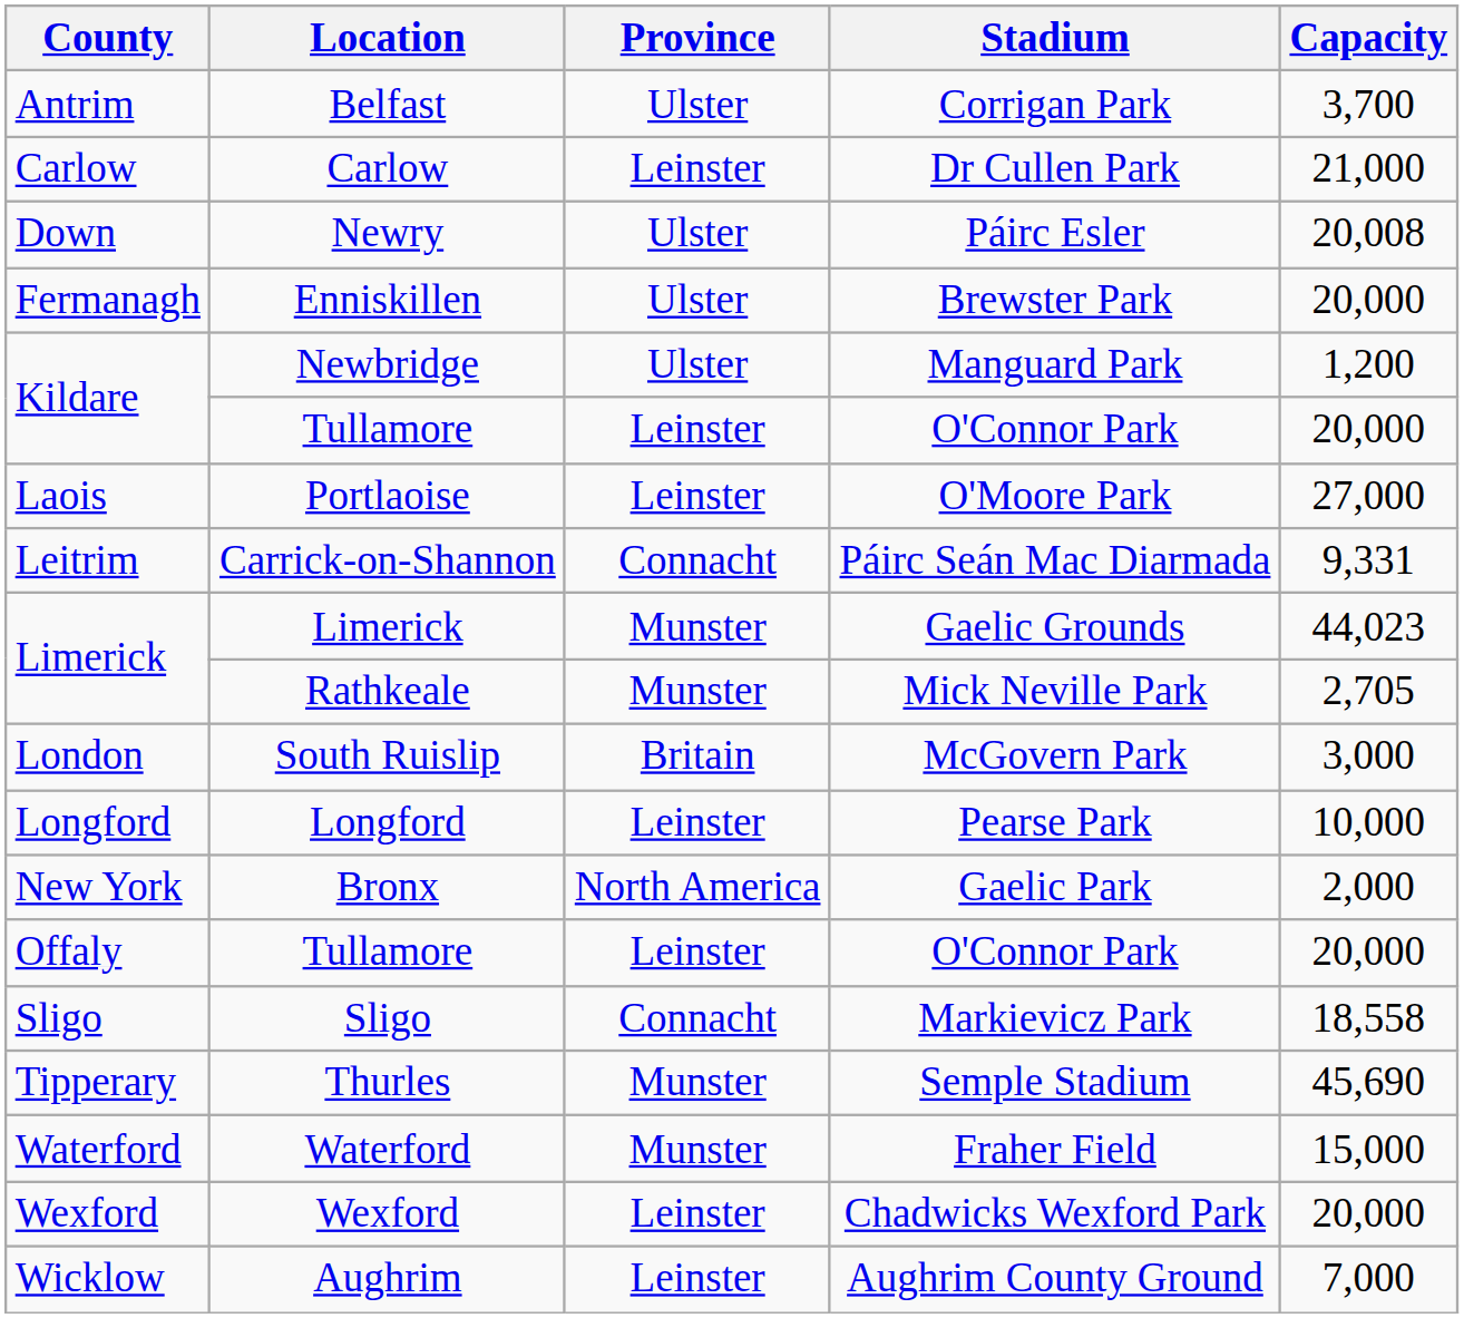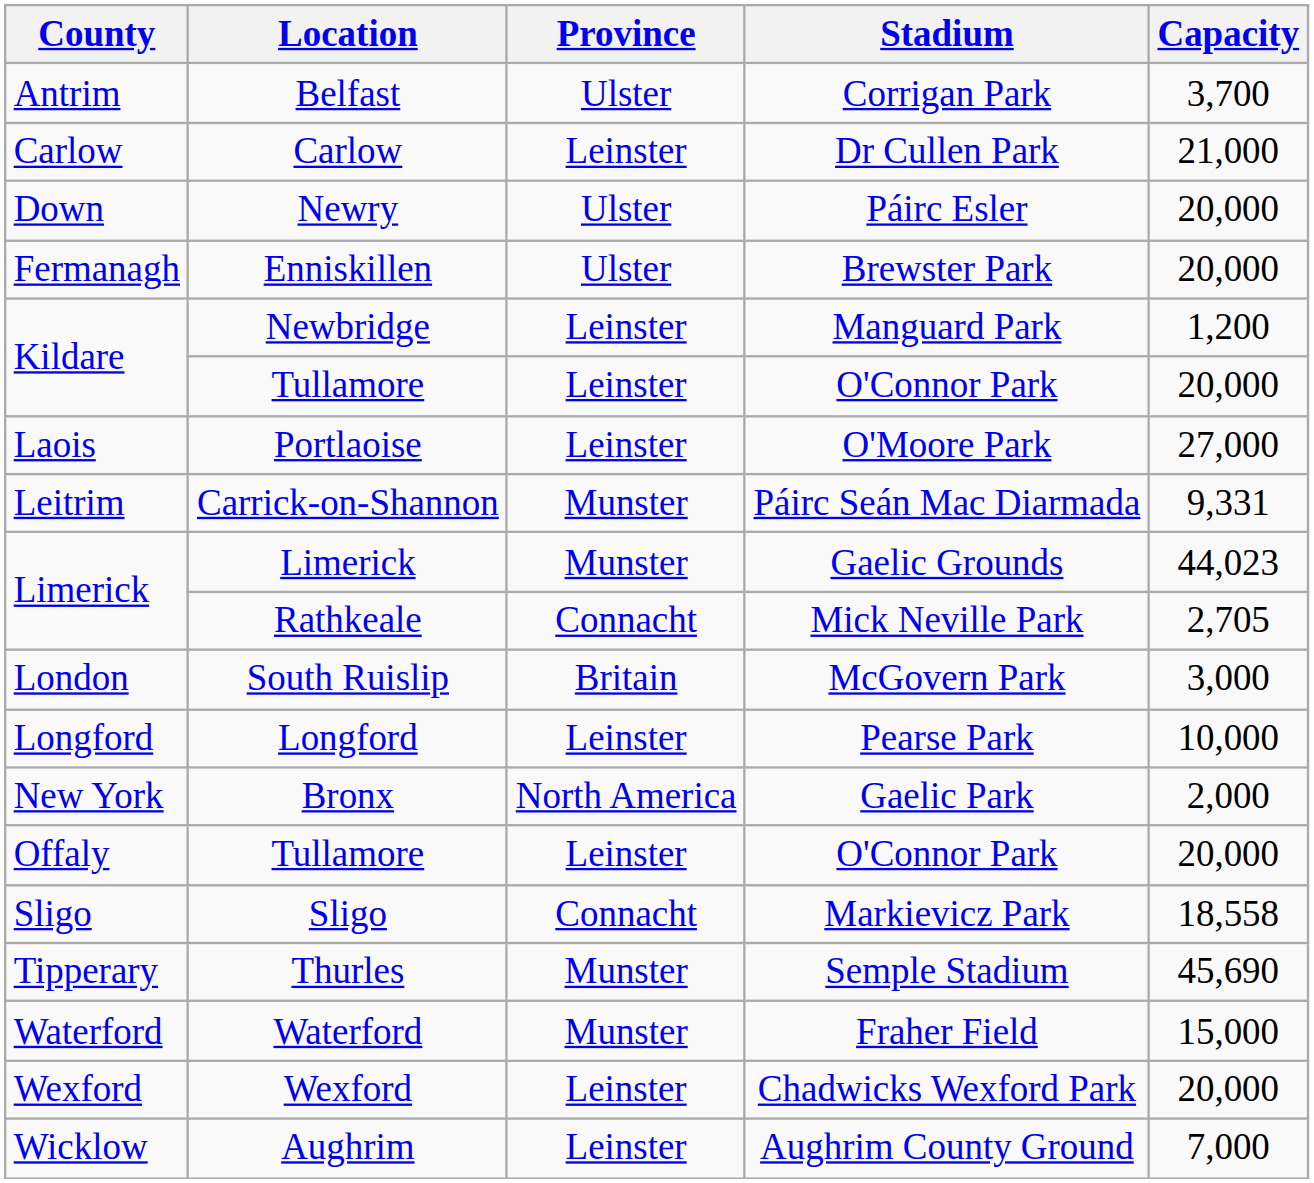 <table class="wikitable sortable" style="text-align:center">
 <tr>
 <th><a href='#'>County</a></th>
 <th><a href='#'>Location</a></th>
 <th><a href='#'>Province</a></th>
 <th><a href='#'>Stadium</a></th>
 <th><a href='#'>Capacity</a></th>
 </tr>
 <tr>
 <td style="text-align:left"> <a href='#'>Antrim</a></td>
 <td><a href='#'>Belfast</a></td>
 <td><a href='#'>Ulster</a></td>
 <td><a href='#'>Corrigan Park</a></td>
 <td>3,700</td>
 </tr>
 <tr>
 <td style="text-align:left"> <a href='#'>Carlow</a></td>
 <td><a href='#'>Carlow</a></td>
 <td><a href='#'>Leinster</a></td>
 <td><a href='#'>Dr Cullen Park</a></td>
 <td>21,000</td>
 </tr>
 <tr>
 <td style="text-align:left"> <a href='#'>Down</a></td>
 <td><a href='#'>Newry</a></td>
 <td><a href='#'>Ulster</a></td>
 <td><a href='#'>Páirc Esler</a></td>
-<td>20,008</td>
+<td>20,000</td>
 </tr>
 <tr>
 <td style="text-align:left"> <a href='#'>Fermanagh</a></td>
 <td><a href='#'>Enniskillen</a></td>
 <td><a href='#'>Ulster</a></td>
 <td><a href='#'>Brewster Park</a></td>
 <td>20,000</td>
 </tr>
 <tr>
 <td style="text-align:left" rowspan="2"> <a href='#'>Kildare</a></td>
 <td><a href='#'>Newbridge</a></td>
-<td><a href='#'>Ulster</a></td>
+<td><a href='#'>Leinster</a></td>
 <td><a href='#'>Manguard Park</a></td>
 <td>1,200</td>
 </tr>
 <tr>
 <td><a href='#'>Tullamore</a></td>
 <td><a href='#'>Leinster</a></td>
 <td><a href='#'>O'Connor Park</a></td>
 <td>20,000</td>
 </tr>
 <tr>
 <td style="text-align:left"> <a href='#'>Laois</a></td>
 <td><a href='#'>Portlaoise</a></td>
 <td><a href='#'>Leinster</a></td>
 <td><a href='#'>O'Moore Park</a></td>
 <td>27,000</td>
 </tr>
 <tr>
 <td style="text-align:left"> <a href='#'>Leitrim</a></td>
 <td><a href='#'>Carrick-on-Shannon</a></td>
-<td><a href='#'>Connacht</a></td>
+<td><a href='#'>Munster</a></td>
 <td><a href='#'>Páirc Seán Mac Diarmada</a></td>
 <td>9,331</td>
 </tr>
 <tr>
 <td style="text-align:left"  rowspan="2"> <a href='#'>Limerick</a></td>
 <td><a href='#'>Limerick</a></td>
 <td><a href='#'>Munster</a></td>
 <td><a href='#'>Gaelic Grounds</a></td>
 <td>44,023</td>
 </tr>
 <tr>
 <td><a href='#'>Rathkeale</a></td>
-<td><a href='#'>Munster</a></td>
+<td><a href='#'>Connacht</a></td>
 <td><a href='#'>Mick Neville Park</a></td>
 <td>2,705</td>
 </tr>
 <tr>
 <td style="text-align:left"> <a href='#'>London</a></td>
 <td><a href='#'>South Ruislip</a></td>
 <td><a href='#'>Britain</a></td>
 <td><a href='#'>McGovern Park</a></td>
 <td>3,000</td>
 </tr>
 <tr>
 <td style="text-align:left"> <a href='#'>Longford</a></td>
 <td><a href='#'>Longford</a></td>
 <td><a href='#'>Leinster</a></td>
 <td><a href='#'>Pearse Park</a></td>
 <td>10,000</td>
 </tr>
 <tr>
 <td style="text-align:left"> <a href='#'>New York</a></td>
 <td><a href='#'>Bronx</a></td>
 <td><a href='#'>North America</a></td>
 <td><a href='#'>Gaelic Park</a></td>
 <td>2,000</td>
 </tr>
 <tr>
 <td style="text-align:left"> <a href='#'>Offaly</a></td>
 <td><a href='#'>Tullamore</a></td>
 <td><a href='#'>Leinster</a></td>
 <td><a href='#'>O'Connor Park</a></td>
 <td>20,000</td>
 </tr>
 <tr>
 <td style="text-align:left"> <a href='#'>Sligo</a></td>
 <td><a href='#'>Sligo</a></td>
 <td><a href='#'>Connacht</a></td>
 <td><a href='#'>Markievicz Park</a></td>
 <td>18,558</td>
 </tr>
 <tr>
 <td style="text-align:left"> <a href='#'>Tipperary</a></td>
 <td><a href='#'>Thurles</a></td>
 <td><a href='#'>Munster</a></td>
 <td><a href='#'>Semple Stadium</a></td>
 <td>45,690</td>
 </tr>
 <tr>
 <td style="text-align:left"> <a href='#'>Waterford</a></td>
 <td><a href='#'>Waterford</a></td>
 <td><a href='#'>Munster</a></td>
 <td><a href='#'>Fraher Field</a></td>
 <td>15,000</td>
 </tr>
 <tr>
 <td style="text-align:left"> <a href='#'>Wexford</a></td>
 <td><a href='#'>Wexford</a></td>
 <td><a href='#'>Leinster</a></td>
 <td><a href='#'>Chadwicks Wexford Park</a></td>
 <td>20,000</td>
 </tr>
 <tr>
 <td style="text-align:left"> <a href='#'>Wicklow</a></td>
 <td><a href='#'>Aughrim</a></td>
 <td><a href='#'>Leinster</a></td>
 <td><a href='#'>Aughrim County Ground</a></td>
 <td>7,000</td>
 </tr>
 </table>
